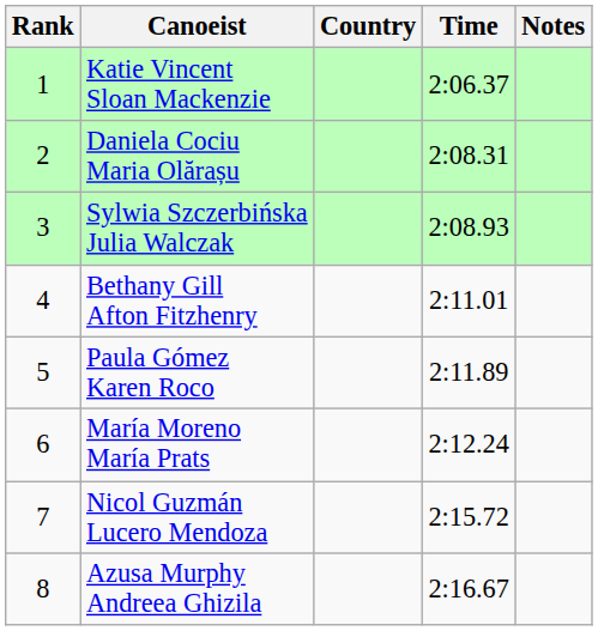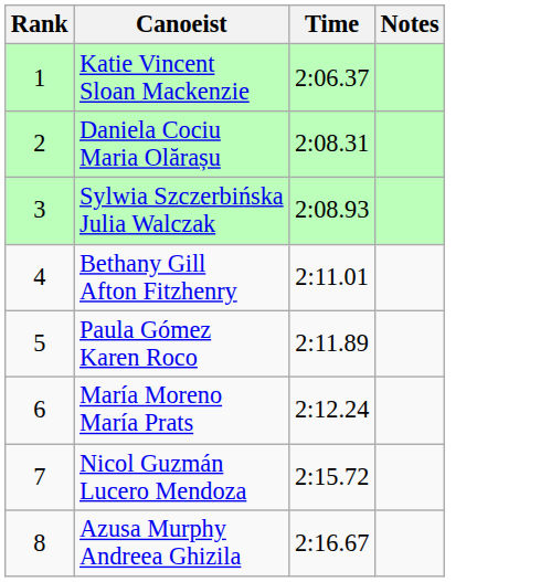 <table class="wikitable" style="text-align:center">
 <tr>
 <th>Rank</th>
 <th>Canoeist</th>
-<th>Country</th>
 <th>Time</th>
 <th>Notes</th>
 </tr>
 <tr bgcolor=bbffbb>
 <td>1</td>
 <td align="left"><a href='#'>Katie Vincent</a><br><a href='#'>Sloan Mackenzie</a></td>
-<td align="left"></td>
 <td>2:06.37</td>
 <td></td>
 </tr>
 <tr bgcolor=bbffbb>
 <td>2</td>
 <td align="left"><a href='#'>Daniela Cociu</a><br><a href='#'>Maria Olărașu</a></td>
-<td align="left"></td>
 <td>2:08.31</td>
 <td></td>
 </tr>
 <tr bgcolor=bbffbb>
 <td>3</td>
 <td align="left"><a href='#'>Sylwia Szczerbińska</a><br><a href='#'>Julia Walczak</a></td>
-<td align="left"></td>
 <td>2:08.93</td>
 <td></td>
 </tr>
 <tr>
 <td>4</td>
 <td align="left"><a href='#'>Bethany Gill</a><br><a href='#'>Afton Fitzhenry</a></td>
-<td align="left"></td>
 <td>2:11.01</td>
 <td></td>
 </tr>
 <tr>
 <td>5</td>
 <td align="left"><a href='#'>Paula Gómez</a><br><a href='#'>Karen Roco</a></td>
-<td align="left"></td>
 <td>2:11.89</td>
 <td></td>
 </tr>
 <tr>
 <td>6</td>
 <td align="left"><a href='#'>María Moreno</a><br><a href='#'>María Prats</a></td>
-<td align="left"></td>
 <td>2:12.24</td>
 <td></td>
 </tr>
 <tr>
 <td>7</td>
 <td align="left"><a href='#'>Nicol Guzmán</a><br><a href='#'>Lucero Mendoza</a></td>
-<td align="left"></td>
 <td>2:15.72</td>
 <td></td>
 </tr>
 <tr>
 <td>8</td>
 <td align="left"><a href='#'>Azusa Murphy</a><br><a href='#'>Andreea Ghizila</a></td>
-<td align="left"></td>
 <td>2:16.67</td>
 <td></td>
 </tr>
 </table>
